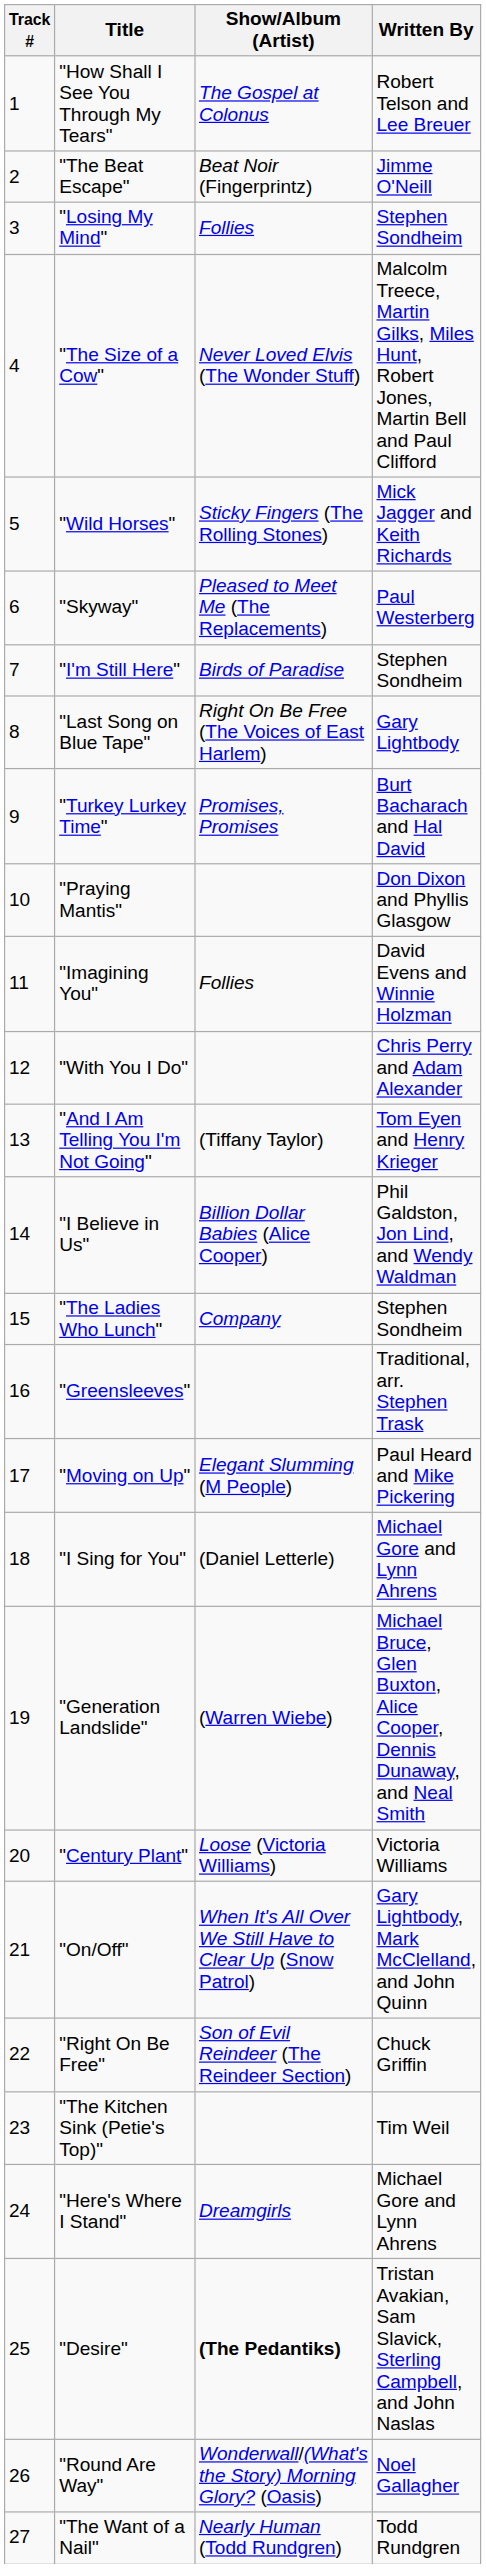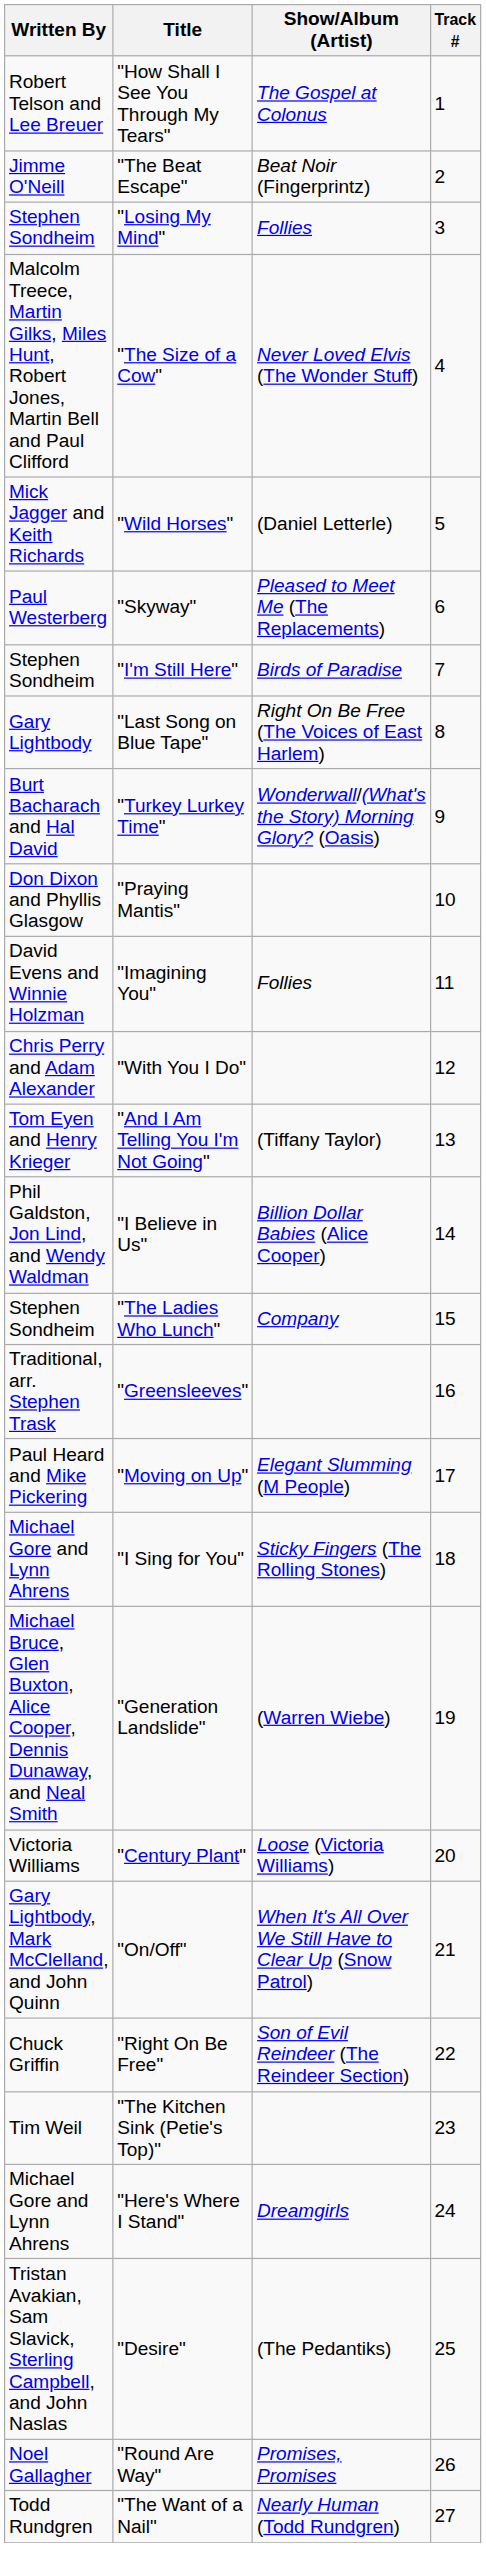 <table class=wikitable width="51%">
 <tr>
-<th width=1%><small>Track #</small></th>
+<th width=20%>Written By</th>
 <th width=20%>Title</th>
 <th width=20%>Show/Album (Artist)</th>
-<th width=20%>Written By</th>
+<th width=1%><small>Track #</small></th>
 </tr>
 <tr>
-<td>1</td>
+<td>Robert Telson and <a href='#'>Lee Breuer</a></td>
 <td>"How Shall I See You Through My Tears"</td>
 <td><em><a href='#'>The Gospel at Colonus</a></em></td>
-<td>Robert Telson and <a href='#'>Lee Breuer</a></td>
+<td>1</td>
 </tr>
 <tr>
-<td>2</td>
+<td><a href='#'>Jimme O'Neill</a></td>
 <td>"The Beat Escape"</td>
 <td><em>Beat Noir</em> (Fingerprintz)</td>
-<td><a href='#'>Jimme O'Neill</a></td>
+<td>2</td>
 </tr>
 <tr>
-<td>3</td>
+<td><a href='#'>Stephen Sondheim</a></td>
 <td>"<a href='#'>Losing My Mind</a>"</td>
 <td><em><a href='#'>Follies</a></em></td>
-<td><a href='#'>Stephen Sondheim</a></td>
+<td>3</td>
 </tr>
 <tr>
-<td>4</td>
+<td>Malcolm Treece, <a href='#'>Martin Gilks</a>, <a href='#'>Miles Hunt</a>, Robert Jones, Martin Bell and Paul Clifford</td>
 <td>"<a href='#'>The Size of a Cow</a>"</td>
 <td><em><a href='#'>Never Loved Elvis</a></em> (<a href='#'>The Wonder Stuff</a>)</td>
-<td>Malcolm Treece, <a href='#'>Martin Gilks</a>, <a href='#'>Miles Hunt</a>, Robert Jones, Martin Bell and Paul Clifford</td>
+<td>4</td>
 </tr>
 <tr>
+<td><a href='#'>Mick Jagger</a> and <a href='#'>Keith Richards</a></td>
+<td>"<a href='#'>Wild Horses</a>"</td>
+<td>(Daniel Letterle)</td>
 <td>5</td>
-<td>"<a href='#'>Wild Horses</a>"</td>
-<td><em><a href='#'>Sticky Fingers</a></em> (<a href='#'>The Rolling Stones</a>)</td>
-<td><a href='#'>Mick Jagger</a> and <a href='#'>Keith Richards</a></td>
 </tr>
 <tr>
-<td>6</td>
+<td><a href='#'>Paul Westerberg</a></td>
 <td>"Skyway"</td>
 <td><em><a href='#'>Pleased to Meet Me</a></em> (<a href='#'>The Replacements</a>)</td>
-<td><a href='#'>Paul Westerberg</a></td>
+<td>6</td>
 </tr>
 <tr>
-<td>7</td>
+<td>Stephen Sondheim</td>
 <td>"<a href='#'>I'm Still Here</a>"</td>
 <td><em><a href='#'>Birds of Paradise</a></em></td>
-<td>Stephen Sondheim</td>
+<td>7</td>
 </tr>
 <tr>
-<td>8</td>
+<td><a href='#'>Gary Lightbody</a></td>
 <td>"Last Song on Blue Tape"</td>
 <td><em>Right On Be Free</em> (<a href='#'>The Voices of East Harlem</a>)</td>
-<td><a href='#'>Gary Lightbody</a></td>
+<td>8</td>
 </tr>
 <tr>
+<td><a href='#'>Burt Bacharach</a> and <a href='#'>Hal David</a></td>
+<td>"<a href='#'>Turkey Lurkey Time</a>"</td>
+<td><em><a href='#'>Wonderwall</a></em>/<em><a href='#'>(What's the Story) Morning Glory?</a></em> (<a href='#'>Oasis</a>)</td>
 <td>9</td>
-<td>"<a href='#'>Turkey Lurkey Time</a>"</td>
-<td><em><a href='#'>Promises, Promises</a></em></td>
-<td><a href='#'>Burt Bacharach</a> and <a href='#'>Hal David</a></td>
 </tr>
 <tr>
-<td>10</td>
+<td><a href='#'>Don Dixon</a> and Phyllis Glasgow</td>
 <td>"Praying Mantis"</td>
 <td></td>
-<td><a href='#'>Don Dixon</a> and Phyllis Glasgow</td>
+<td>10</td>
 </tr>
 <tr>
-<td>11</td>
+<td>David Evens and <a href='#'>Winnie Holzman</a></td>
 <td>"Imagining You"</td>
 <td><em>Follies</em></td>
-<td>David Evens and <a href='#'>Winnie Holzman</a></td>
+<td>11</td>
 </tr>
 <tr>
-<td>12</td>
+<td><a href='#'>Chris Perry</a> and <a href='#'>Adam Alexander</a></td>
 <td>"With You I Do"</td>
 <td></td>
-<td><a href='#'>Chris Perry</a> and <a href='#'>Adam Alexander</a></td>
+<td>12</td>
 </tr>
 <tr>
-<td>13</td>
+<td><a href='#'>Tom Eyen</a> and <a href='#'>Henry Krieger</a></td>
 <td>"<a href='#'>And I Am Telling You I'm Not Going</a>"</td>
 <td>(Tiffany Taylor)</td>
-<td><a href='#'>Tom Eyen</a> and <a href='#'>Henry Krieger</a></td>
+<td>13</td>
 </tr>
 <tr>
-<td>14</td>
+<td>Phil Galdston, <a href='#'>Jon Lind</a>, and <a href='#'>Wendy Waldman</a></td>
 <td>"I Believe in Us"</td>
 <td><em><a href='#'>Billion Dollar Babies</a></em> (<a href='#'>Alice Cooper</a>)</td>
-<td>Phil Galdston, <a href='#'>Jon Lind</a>, and <a href='#'>Wendy Waldman</a></td>
+<td>14</td>
 </tr>
 <tr>
-<td>15</td>
+<td>Stephen Sondheim</td>
 <td>"<a href='#'>The Ladies Who Lunch</a>"</td>
 <td><em><a href='#'>Company</a></em></td>
-<td>Stephen Sondheim</td>
+<td>15</td>
 </tr>
 <tr>
-<td>16</td>
+<td>Traditional, arr. <a href='#'>Stephen Trask</a></td>
 <td>"<a href='#'>Greensleeves</a>"</td>
 <td></td>
-<td>Traditional, arr. <a href='#'>Stephen Trask</a></td>
+<td>16</td>
 </tr>
 <tr>
-<td>17</td>
+<td>Paul Heard and <a href='#'>Mike Pickering</a></td>
 <td>"<a href='#'>Moving on Up</a>"</td>
 <td><em><a href='#'>Elegant Slumming</a></em> (<a href='#'>M People</a>)</td>
-<td>Paul Heard and <a href='#'>Mike Pickering</a></td>
+<td>17</td>
 </tr>
 <tr>
+<td><a href='#'>Michael Gore</a> and <a href='#'>Lynn Ahrens</a></td>
+<td>"I Sing for You"</td>
+<td><em><a href='#'>Sticky Fingers</a></em> (<a href='#'>The Rolling Stones</a>)</td>
 <td>18</td>
-<td>"I Sing for You"</td>
-<td>(Daniel Letterle)</td>
-<td><a href='#'>Michael Gore</a> and <a href='#'>Lynn Ahrens</a></td>
 </tr>
 <tr>
-<td>19</td>
+<td><a href='#'>Michael Bruce</a>, <a href='#'>Glen Buxton</a>, <a href='#'>Alice Cooper</a>, <a href='#'>Dennis Dunaway</a>, and <a href='#'>Neal Smith</a></td>
 <td>"Generation Landslide"</td>
 <td>(<a href='#'>Warren Wiebe</a>)</td>
-<td><a href='#'>Michael Bruce</a>, <a href='#'>Glen Buxton</a>, <a href='#'>Alice Cooper</a>, <a href='#'>Dennis Dunaway</a>, and <a href='#'>Neal Smith</a></td>
+<td>19</td>
 </tr>
 <tr>
-<td>20</td>
+<td>Victoria Williams</td>
 <td>"<a href='#'>Century Plant</a>"</td>
 <td><em><a href='#'>Loose</a></em> (<a href='#'>Victoria Williams</a>)</td>
-<td>Victoria Williams</td>
+<td>20</td>
 </tr>
 <tr>
-<td>21</td>
+<td><a href='#'>Gary Lightbody</a>, <a href='#'>Mark McClelland</a>, and John Quinn</td>
 <td>"On/Off"</td>
 <td><em><a href='#'>When It's All Over We Still Have to Clear Up</a></em> (<a href='#'>Snow Patrol</a>)</td>
-<td><a href='#'>Gary Lightbody</a>, <a href='#'>Mark McClelland</a>, and John Quinn</td>
+<td>21</td>
 </tr>
 <tr>
-<td>22</td>
+<td>Chuck Griffin</td>
 <td>"Right On Be Free"</td>
 <td><em><a href='#'>Son of Evil Reindeer</a></em> (<a href='#'>The Reindeer Section</a>)</td>
-<td>Chuck Griffin</td>
+<td>22</td>
 </tr>
 <tr>
-<td>23</td>
+<td>Tim Weil</td>
 <td>"The Kitchen Sink (Petie's Top)"</td>
 <td></td>
-<td>Tim Weil</td>
+<td>23</td>
 </tr>
 <tr>
-<td>24</td>
+<td>Michael Gore and Lynn Ahrens</td>
 <td>"Here's Where I Stand"</td>
 <td><em><a href='#'>Dreamgirls</a></em></td>
-<td>Michael Gore and Lynn Ahrens</td>
+<td>24</td>
 </tr>
 <tr>
+<td>Tristan Avakian, Sam Slavick, <a href='#'>Sterling Campbell</a>, and John Naslas</td>
+<td>"Desire"</td>
+<td>(The Pedantiks)</td>
 <td>25</td>
-<td>"Desire"</td>
-<td><strong>(The Pedantiks)</strong></td>
-<td>Tristan Avakian, Sam Slavick, <a href='#'>Sterling Campbell</a>, and John Naslas</td>
 </tr>
 <tr>
+<td><a href='#'>Noel Gallagher</a></td>
+<td>"Round Are Way"</td>
+<td><em><a href='#'>Promises, Promises</a></em></td>
 <td>26</td>
-<td>"Round Are Way"</td>
-<td><em><a href='#'>Wonderwall</a></em>/<em><a href='#'>(What's the Story) Morning Glory?</a></em> (<a href='#'>Oasis</a>)</td>
-<td><a href='#'>Noel Gallagher</a></td>
 </tr>
 <tr>
-<td>27</td>
+<td>Todd Rundgren</td>
 <td>"The Want of a Nail"</td>
 <td><em><a href='#'>Nearly Human</a></em> (<a href='#'>Todd Rundgren</a>)</td>
-<td>Todd Rundgren</td>
+<td>27</td>
 </tr>
 </table>
